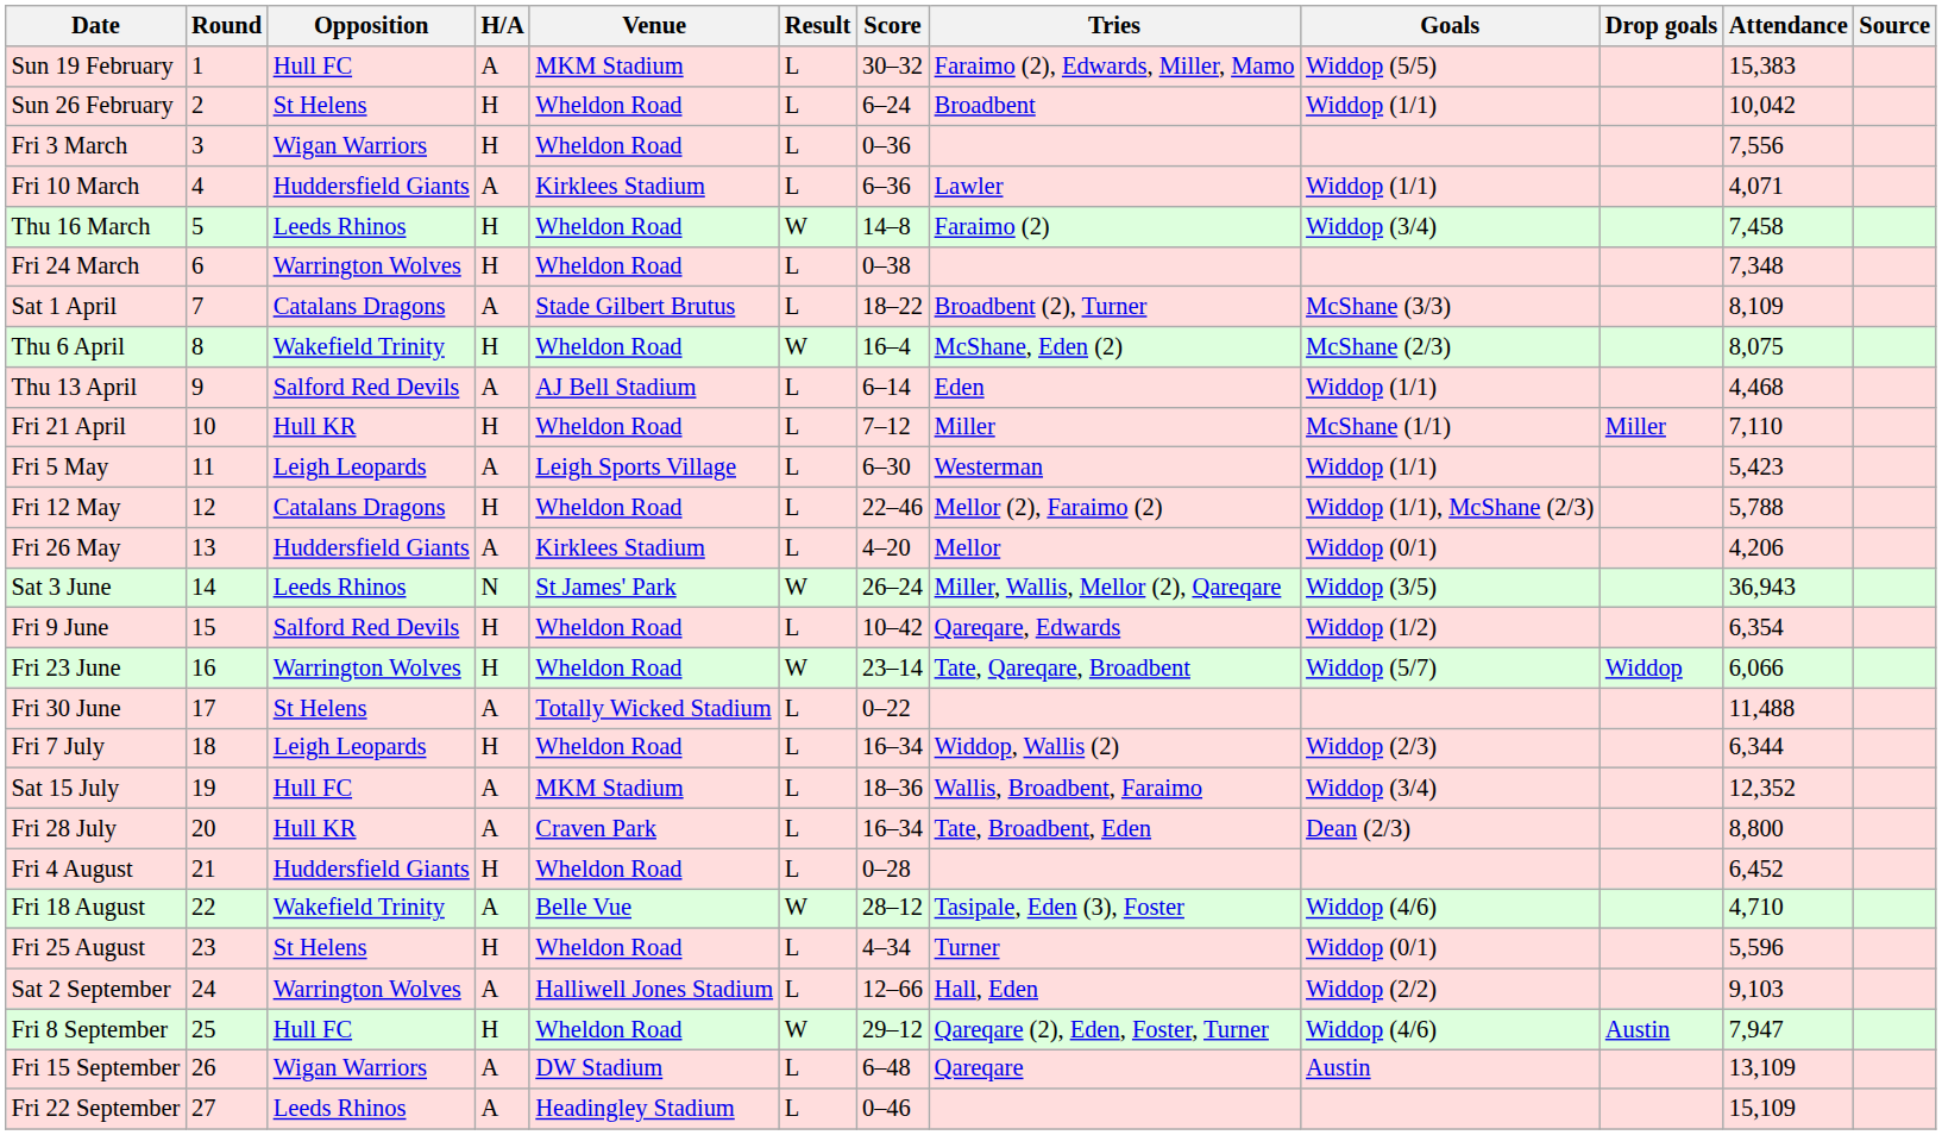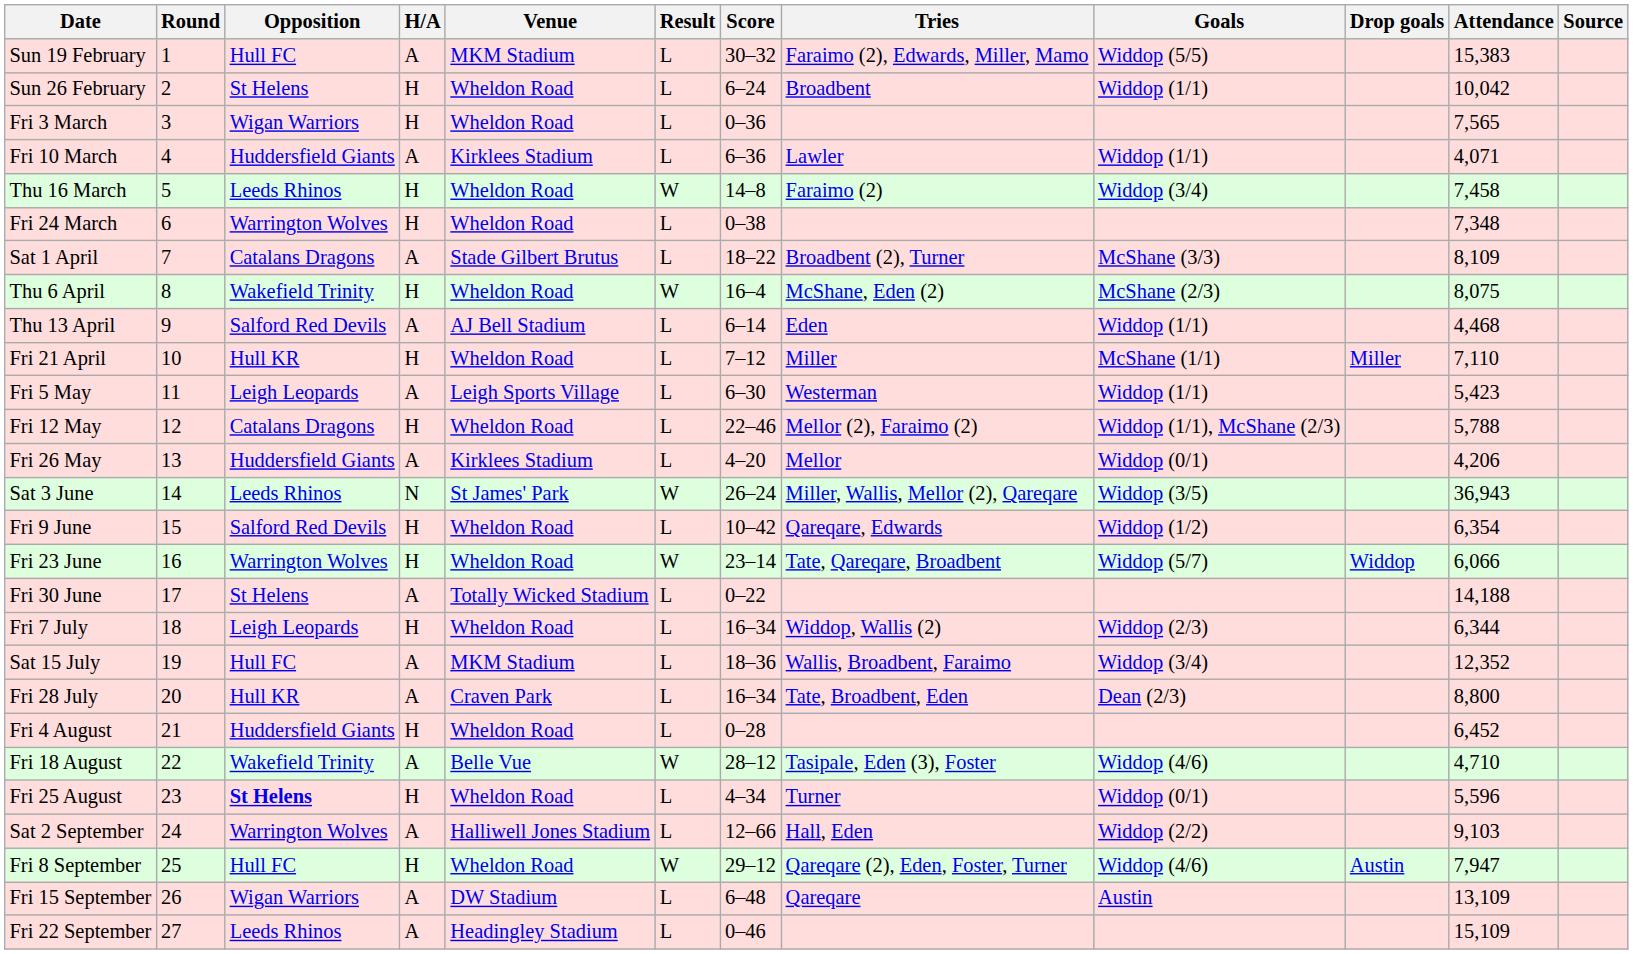 <table class="wikitable" style="font-size:90%;">
 <tr>
 <th>Date</th>
 <th>Round</th>
 <th>Opposition</th>
 <th>H/A</th>
 <th>Venue</th>
 <th>Result</th>
 <th>Score</th>
 <th>Tries</th>
 <th>Goals</th>
 <th>Drop goals</th>
 <th>Attendance</th>
 <th>Source</th>
 </tr>
 <tr style="background:#ffdddd;">
 <td>Sun 19 February</td>
 <td>1</td>
 <td> <a href='#'>Hull FC</a></td>
 <td>A</td>
 <td><a href='#'>MKM Stadium</a></td>
 <td>L</td>
 <td>30–32</td>
 <td><a href='#'>Faraimo</a> (2), <a href='#'>Edwards</a>, <a href='#'>Miller</a>, <a href='#'>Mamo</a></td>
 <td><a href='#'>Widdop</a> (5/5)</td>
 <td></td>
 <td>15,383</td>
 <td></td>
 </tr>
 <tr style="background:#ffdddd;">
 <td>Sun 26 February</td>
 <td>2</td>
 <td> <a href='#'>St Helens</a></td>
 <td>H</td>
 <td><a href='#'>Wheldon Road</a></td>
 <td>L</td>
 <td>6–24</td>
 <td><a href='#'>Broadbent</a></td>
 <td><a href='#'>Widdop</a> (1/1)</td>
 <td></td>
 <td>10,042</td>
 <td></td>
 </tr>
 <tr style="background:#ffdddd;">
 <td>Fri 3 March</td>
 <td>3</td>
 <td> <a href='#'>Wigan Warriors</a></td>
 <td>H</td>
 <td><a href='#'>Wheldon Road</a></td>
 <td>L</td>
 <td>0–36</td>
 <td></td>
 <td></td>
 <td></td>
-<td>7,556</td>
+<td>7,565</td>
 <td></td>
 </tr>
 <tr style="background:#ffdddd;">
 <td>Fri 10 March</td>
 <td>4</td>
 <td> <a href='#'>Huddersfield Giants</a></td>
 <td>A</td>
 <td><a href='#'>Kirklees Stadium</a></td>
 <td>L</td>
 <td>6–36</td>
 <td><a href='#'>Lawler</a></td>
 <td><a href='#'>Widdop</a> (1/1)</td>
 <td></td>
 <td>4,071</td>
 <td></td>
 </tr>
 <tr style="background:#ddffdd;">
 <td>Thu 16 March</td>
 <td>5</td>
 <td> <a href='#'>Leeds Rhinos</a></td>
 <td>H</td>
 <td><a href='#'>Wheldon Road</a></td>
 <td>W</td>
 <td>14–8</td>
 <td><a href='#'>Faraimo</a> (2)</td>
 <td><a href='#'>Widdop</a> (3/4)</td>
 <td></td>
 <td>7,458</td>
 <td></td>
 </tr>
 <tr style="background:#ffdddd;">
 <td>Fri 24 March</td>
 <td>6</td>
 <td> <a href='#'>Warrington Wolves</a></td>
 <td>H</td>
 <td><a href='#'>Wheldon Road</a></td>
 <td>L</td>
 <td>0–38</td>
 <td></td>
 <td></td>
 <td></td>
 <td>7,348</td>
 <td></td>
 </tr>
 <tr style="background:#ffdddd;">
 <td>Sat 1 April</td>
 <td>7</td>
 <td> <a href='#'>Catalans Dragons</a></td>
 <td>A</td>
 <td><a href='#'>Stade Gilbert Brutus</a></td>
 <td>L</td>
 <td>18–22</td>
 <td><a href='#'>Broadbent</a> (2), <a href='#'>Turner</a></td>
 <td><a href='#'>McShane</a> (3/3)</td>
 <td></td>
 <td>8,109</td>
 <td></td>
 </tr>
 <tr style="background:#ddffdd;">
 <td>Thu 6 April</td>
 <td>8</td>
 <td> <a href='#'>Wakefield Trinity</a></td>
 <td>H</td>
 <td><a href='#'>Wheldon Road</a></td>
 <td>W</td>
 <td>16–4</td>
 <td><a href='#'>McShane</a>, <a href='#'>Eden</a> (2)</td>
 <td><a href='#'>McShane</a> (2/3)</td>
 <td></td>
 <td>8,075</td>
 <td></td>
 </tr>
 <tr style="background:#ffdddd;">
 <td>Thu 13 April</td>
 <td>9</td>
 <td> <a href='#'>Salford Red Devils</a></td>
 <td>A</td>
 <td><a href='#'>AJ Bell Stadium</a></td>
 <td>L</td>
 <td>6–14</td>
 <td><a href='#'>Eden</a></td>
 <td><a href='#'>Widdop</a> (1/1)</td>
 <td></td>
 <td>4,468</td>
 <td></td>
 </tr>
 <tr style="background:#ffdddd;">
 <td>Fri 21 April</td>
 <td>10</td>
 <td> <a href='#'>Hull KR</a></td>
 <td>H</td>
 <td><a href='#'>Wheldon Road</a></td>
 <td>L</td>
 <td>7–12</td>
 <td><a href='#'>Miller</a></td>
 <td><a href='#'>McShane</a> (1/1)</td>
 <td><a href='#'>Miller</a></td>
 <td>7,110</td>
 <td></td>
 </tr>
 <tr style="background:#ffdddd;">
 <td>Fri 5 May</td>
 <td>11</td>
 <td> <a href='#'>Leigh Leopards</a></td>
 <td>A</td>
 <td><a href='#'>Leigh Sports Village</a></td>
 <td>L</td>
 <td>6–30</td>
 <td><a href='#'>Westerman</a></td>
 <td><a href='#'>Widdop</a> (1/1)</td>
 <td></td>
 <td>5,423</td>
 <td></td>
 </tr>
 <tr style="background:#ffdddd;">
 <td>Fri 12 May</td>
 <td>12</td>
 <td> <a href='#'>Catalans Dragons</a></td>
 <td>H</td>
 <td><a href='#'>Wheldon Road</a></td>
 <td>L</td>
 <td>22–46</td>
 <td><a href='#'>Mellor</a> (2), <a href='#'>Faraimo</a> (2)</td>
 <td><a href='#'>Widdop</a> (1/1), <a href='#'>McShane</a> (2/3)</td>
 <td></td>
 <td>5,788</td>
 <td></td>
 </tr>
 <tr style="background:#ffdddd;">
 <td>Fri 26 May</td>
 <td>13</td>
 <td> <a href='#'>Huddersfield Giants</a></td>
 <td>A</td>
 <td><a href='#'>Kirklees Stadium</a></td>
 <td>L</td>
 <td>4–20</td>
 <td><a href='#'>Mellor</a></td>
 <td><a href='#'>Widdop</a> (0/1)</td>
 <td></td>
 <td>4,206</td>
 <td></td>
 </tr>
 <tr style="background:#ddffdd;">
 <td>Sat 3 June</td>
 <td>14</td>
 <td> <a href='#'>Leeds Rhinos</a></td>
 <td>N</td>
 <td><a href='#'>St James' Park</a></td>
 <td>W</td>
 <td>26–24</td>
 <td><a href='#'>Miller</a>, <a href='#'>Wallis</a>, <a href='#'>Mellor</a> (2), <a href='#'>Qareqare</a></td>
 <td><a href='#'>Widdop</a> (3/5)</td>
 <td></td>
 <td>36,943</td>
 <td></td>
 </tr>
 <tr style="background:#ffdddd;">
 <td>Fri 9 June</td>
 <td>15</td>
 <td> <a href='#'>Salford Red Devils</a></td>
 <td>H</td>
 <td><a href='#'>Wheldon Road</a></td>
 <td>L</td>
 <td>10–42</td>
 <td><a href='#'>Qareqare</a>, <a href='#'>Edwards</a></td>
 <td><a href='#'>Widdop</a> (1/2)</td>
 <td></td>
 <td>6,354</td>
 <td></td>
 </tr>
 <tr style="background:#ddffdd;">
 <td>Fri 23 June</td>
 <td>16</td>
 <td> <a href='#'>Warrington Wolves</a></td>
 <td>H</td>
 <td><a href='#'>Wheldon Road</a></td>
 <td>W</td>
 <td>23–14</td>
 <td><a href='#'>Tate</a>, <a href='#'>Qareqare</a>, <a href='#'>Broadbent</a></td>
 <td><a href='#'>Widdop</a> (5/7)</td>
 <td><a href='#'>Widdop</a></td>
 <td>6,066</td>
 <td></td>
 </tr>
 <tr style="background:#ffdddd;">
 <td>Fri 30 June</td>
 <td>17</td>
 <td> <a href='#'>St Helens</a></td>
 <td>A</td>
 <td><a href='#'>Totally Wicked Stadium</a></td>
 <td>L</td>
 <td>0–22</td>
 <td></td>
 <td></td>
 <td></td>
-<td>11,488</td>
+<td>14,188</td>
 <td></td>
 </tr>
 <tr style="background:#ffdddd;">
 <td>Fri 7 July</td>
 <td>18</td>
 <td> <a href='#'>Leigh Leopards</a></td>
 <td>H</td>
 <td><a href='#'>Wheldon Road</a></td>
 <td>L</td>
 <td>16–34</td>
 <td><a href='#'>Widdop</a>, <a href='#'>Wallis</a> (2)</td>
 <td><a href='#'>Widdop</a> (2/3)</td>
 <td></td>
 <td>6,344</td>
 <td></td>
 </tr>
 <tr style="background:#ffdddd;">
 <td>Sat 15 July</td>
 <td>19</td>
 <td> <a href='#'>Hull FC</a></td>
 <td>A</td>
 <td><a href='#'>MKM Stadium</a></td>
 <td>L</td>
 <td>18–36</td>
 <td><a href='#'>Wallis</a>, <a href='#'>Broadbent</a>, <a href='#'>Faraimo</a></td>
 <td><a href='#'>Widdop</a> (3/4)</td>
 <td></td>
 <td>12,352</td>
 <td></td>
 </tr>
 <tr style="background:#ffdddd;">
 <td>Fri 28 July</td>
 <td>20</td>
 <td> <a href='#'>Hull KR</a></td>
 <td>A</td>
 <td><a href='#'>Craven Park</a></td>
 <td>L</td>
 <td>16–34</td>
 <td><a href='#'>Tate</a>, <a href='#'>Broadbent</a>, <a href='#'>Eden</a></td>
 <td><a href='#'>Dean</a> (2/3)</td>
 <td></td>
 <td>8,800</td>
 <td></td>
 </tr>
 <tr style="background:#ffdddd;">
 <td>Fri 4 August</td>
 <td>21</td>
 <td> <a href='#'>Huddersfield Giants</a></td>
 <td>H</td>
 <td><a href='#'>Wheldon Road</a></td>
 <td>L</td>
 <td>0–28</td>
 <td></td>
 <td></td>
 <td></td>
 <td>6,452</td>
 <td></td>
 </tr>
 <tr style="background:#ddffdd;">
 <td>Fri 18 August</td>
 <td>22</td>
 <td> <a href='#'>Wakefield Trinity</a></td>
 <td>A</td>
 <td><a href='#'>Belle Vue</a></td>
 <td>W</td>
 <td>28–12</td>
 <td><a href='#'>Tasipale</a>, <a href='#'>Eden</a> (3), <a href='#'>Foster</a></td>
 <td><a href='#'>Widdop</a> (4/6)</td>
 <td></td>
 <td>4,710</td>
 <td></td>
 </tr>
 <tr style="background:#ffdddd;">
 <td>Fri 25 August</td>
 <td>23</td>
-<td> <a href='#'>St Helens</a></td>
+<td><strong> <a href='#'>St Helens</a></strong></td>
 <td>H</td>
 <td><a href='#'>Wheldon Road</a></td>
 <td>L</td>
 <td>4–34</td>
 <td><a href='#'>Turner</a></td>
 <td><a href='#'>Widdop</a> (0/1)</td>
 <td></td>
 <td>5,596</td>
 <td></td>
 </tr>
 <tr style="background:#ffdddd;">
 <td>Sat 2 September</td>
 <td>24</td>
 <td> <a href='#'>Warrington Wolves</a></td>
 <td>A</td>
 <td><a href='#'>Halliwell Jones Stadium</a></td>
 <td>L</td>
 <td>12–66</td>
 <td><a href='#'>Hall</a>, <a href='#'>Eden</a></td>
 <td><a href='#'>Widdop</a> (2/2)</td>
 <td></td>
 <td>9,103</td>
 <td></td>
 </tr>
 <tr style="background:#ddffdd;">
 <td>Fri 8 September</td>
 <td>25</td>
 <td> <a href='#'>Hull FC</a></td>
 <td>H</td>
 <td><a href='#'>Wheldon Road</a></td>
 <td>W</td>
 <td>29–12</td>
 <td><a href='#'>Qareqare</a> (2), <a href='#'>Eden</a>, <a href='#'>Foster</a>, <a href='#'>Turner</a></td>
 <td><a href='#'>Widdop</a> (4/6)</td>
 <td><a href='#'>Austin</a></td>
 <td>7,947</td>
 <td></td>
 </tr>
 <tr style="background:#ffdddd;">
 <td>Fri 15 September</td>
 <td>26</td>
 <td> <a href='#'>Wigan Warriors</a></td>
 <td>A</td>
 <td><a href='#'>DW Stadium</a></td>
 <td>L</td>
 <td>6–48</td>
 <td><a href='#'>Qareqare</a></td>
 <td><a href='#'>Austin</a></td>
 <td></td>
 <td>13,109</td>
 <td></td>
 </tr>
 <tr style="background:#ffdddd;">
 <td>Fri 22 September</td>
 <td>27</td>
 <td> <a href='#'>Leeds Rhinos</a></td>
 <td>A</td>
 <td><a href='#'>Headingley Stadium</a></td>
 <td>L</td>
 <td>0–46</td>
 <td></td>
 <td></td>
 <td></td>
 <td>15,109</td>
 <td></td>
 </tr>
 </table>
